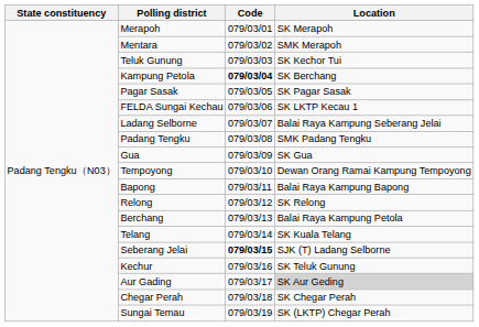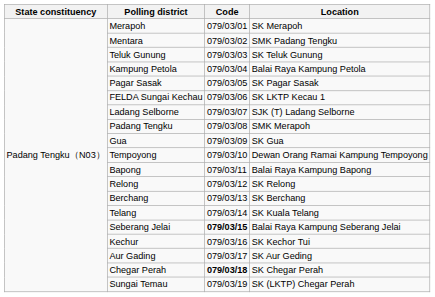 <table class="wikitable sortable mw-collapsible" style="white-space:nowrap;font-size:85%">
 <tr>
 <th>State constituency</th>
 <th>Polling district</th>
 <th>Code</th>
 <th>Location</th>
 </tr>
 <tr>
 <td rowspan="19">Padang Tengku（N03）</td>
 <td>Merapoh</td>
 <td>079/03/01</td>
 <td>SK Merapoh</td>
 </tr>
 <tr>
 <td>Mentara</td>
 <td>079/03/02</td>
-<td>SMK Merapoh</td>
+<td>SMK Padang Tengku</td>
 </tr>
 <tr>
 <td>Teluk Gunung</td>
 <td>079/03/03</td>
-<td>SK Kechor Tui</td>
+<td>SK Teluk Gunung</td>
 </tr>
 <tr>
 <td>Kampung Petola</td>
-<td><strong>079/03/04</strong></td>
-<td>SK Berchang</td>
+<td>079/03/04</td>
+<td>Balai Raya Kampung Petola</td>
 </tr>
 <tr>
 <td>Pagar Sasak</td>
 <td>079/03/05</td>
 <td>SK Pagar Sasak</td>
 </tr>
 <tr>
 <td>FELDA Sungai Kechau</td>
 <td>079/03/06</td>
 <td>SK LKTP Kecau 1</td>
 </tr>
 <tr>
 <td>Ladang Selborne</td>
 <td>079/03/07</td>
-<td>Balai Raya Kampung Seberang Jelai</td>
+<td>SJK (T) Ladang Selborne</td>
 </tr>
 <tr>
 <td>Padang Tengku</td>
 <td>079/03/08</td>
-<td>SMK Padang Tengku</td>
+<td>SMK Merapoh</td>
 </tr>
 <tr>
 <td>Gua</td>
 <td>079/03/09</td>
 <td>SK Gua</td>
 </tr>
 <tr>
 <td>Tempoyong</td>
 <td>079/03/10</td>
 <td>Dewan Orang Ramai Kampung Tempoyong</td>
 </tr>
 <tr>
 <td>Bapong</td>
 <td>079/03/11</td>
 <td>Balai Raya Kampung Bapong</td>
 </tr>
 <tr>
 <td>Relong</td>
 <td>079/03/12</td>
 <td>SK Relong</td>
 </tr>
 <tr>
 <td>Berchang</td>
 <td>079/03/13</td>
-<td>Balai Raya Kampung Petola</td>
+<td>SK Berchang</td>
 </tr>
 <tr>
 <td>Telang</td>
 <td>079/03/14</td>
 <td>SK Kuala Telang</td>
 </tr>
 <tr>
 <td>Seberang Jelai</td>
 <td><strong>079/03/15</strong></td>
-<td>SJK (T) Ladang Selborne</td>
+<td>Balai Raya Kampung Seberang Jelai</td>
 </tr>
 <tr>
 <td>Kechur</td>
 <td>079/03/16</td>
-<td>SK Teluk Gunung</td>
+<td>SK Kechor Tui</td>
 </tr>
 <tr>
 <td>Aur Gading</td>
 <td>079/03/17</td>
-<td style="background: lightgrey;">SK Aur Geding</td>
+<td>SK Aur Geding</td>
 </tr>
 <tr>
 <td>Chegar Perah</td>
-<td>079/03/18</td>
+<td><strong>079/03/18</strong></td>
 <td>SK Chegar Perah</td>
 </tr>
 <tr>
 <td>Sungai Temau</td>
 <td>079/03/19</td>
 <td>SK (LKTP) Chegar Perah</td>
 </tr>
 </table>
